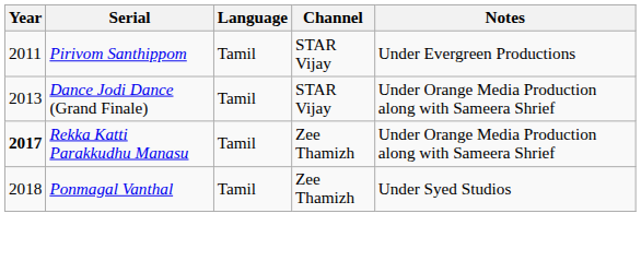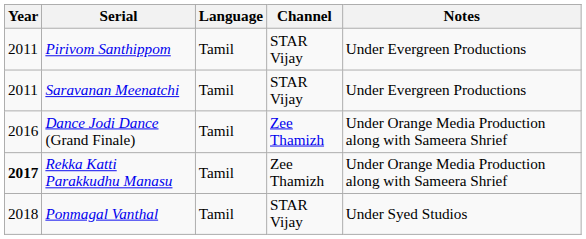 <table class="wikitable sortable">
 <tr>
 <th>Year</th>
 <th>Serial</th>
 <th>Language</th>
 <th>Channel</th>
 <th>Notes</th>
 </tr>
 <tr>
 <td>2011</td>
 <td><em><a href='#'>Pirivom Santhippom</a></em></td>
 <td>Tamil</td>
 <td>STAR Vijay</td>
 <td>Under Evergreen Productions</td>
 </tr>
 <tr>
-<td>2013</td>
+<td>2011</td>
+<td><em><a href='#'>Saravanan Meenatchi</a></em></td>
+<td>Tamil</td>
+<td>STAR Vijay</td>
+<td>Under Evergreen Productions</td>
+</tr>
+<tr>
+<td>2016</td>
 <td><em><a href='#'>Dance Jodi Dance</a></em> (Grand Finale)</td>
 <td>Tamil</td>
-<td>STAR Vijay</td>
+<td><a href='#'>Zee Thamizh</a></td>
 <td>Under Orange Media Production along with Sameera Shrief</td>
 </tr>
 <tr>
 <td><strong>2017</strong></td>
 <td><em><a href='#'>Rekka Katti Parakkudhu Manasu</a></em></td>
 <td>Tamil</td>
 <td>Zee Thamizh</td>
 <td>Under Orange Media Production along with Sameera Shrief</td>
 </tr>
 <tr>
 <td>2018</td>
 <td><em><a href='#'>Ponmagal Vanthal</a></em></td>
 <td>Tamil</td>
-<td>Zee Thamizh</td>
+<td>STAR Vijay</td>
 <td>Under Syed Studios</td>
 </tr>
 </table>
